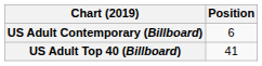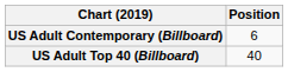 <table class="wikitable sortable plainrowheaders" style="text-align:center">
 <tr>
 <th scope="col">Chart (2019)</th>
 <th scope="col">Position</th>
 </tr>
 <tr>
 <th scope="row">US Adult Contemporary (<em>Billboard</em>)</th>
 <td>6</td>
 </tr>
 <tr>
 <th scope="row">US Adult Top 40 (<em>Billboard</em>)</th>
-<td>41</td>
+<td>40</td>
 </tr>
 </table>
